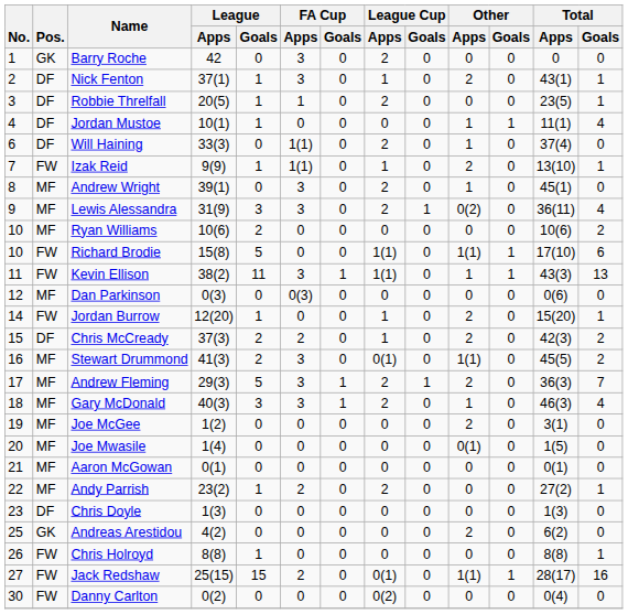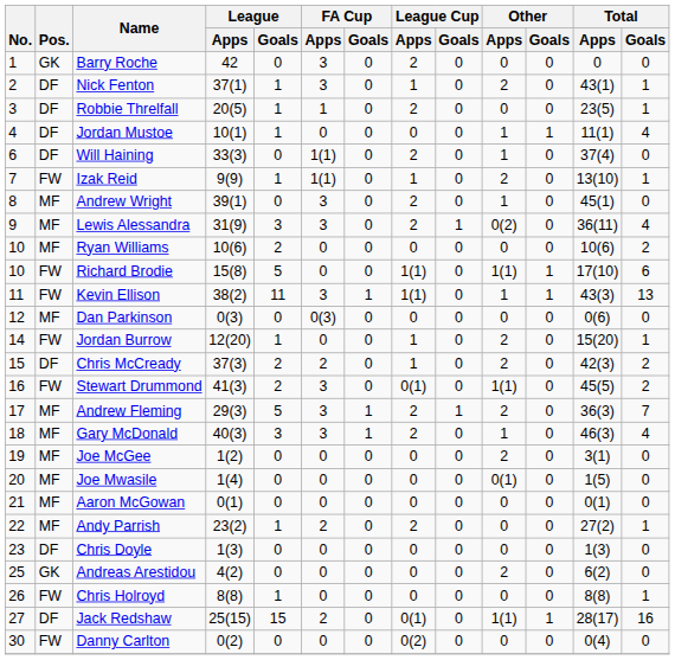 <table class="wikitable" style="text-align:center">
 <tr>
 <th rowspan="2" valign="bottom">No.</th>
 <th rowspan="2" valign="bottom">Pos.</th>
 <th rowspan="2">Name</th>
 <th colspan="2" width="85">League</th>
 <th colspan="2" width="85">FA Cup</th>
 <th colspan="2" width="85">League Cup</th>
 <th colspan="2" width="85">Other</th>
 <th colspan="2" width="85">Total</th>
 </tr>
 <tr>
 <th>Apps</th>
 <th>Goals</th>
 <th>Apps</th>
 <th>Goals</th>
 <th>Apps</th>
 <th>Goals</th>
 <th>Apps</th>
 <th>Goals</th>
 <th>Apps</th>
 <th>Goals</th>
 </tr>
 <tr>
 <td align="left">1</td>
 <td align="left">GK</td>
 <td align="left"> <a href='#'>Barry Roche</a></td>
 <td>42</td>
 <td>0</td>
 <td>3</td>
 <td>0</td>
 <td>2</td>
 <td>0</td>
 <td>0</td>
 <td>0</td>
 <td>0</td>
 <td>0</td>
 </tr>
 <tr>
 <td align="left">2</td>
 <td align="left">DF</td>
 <td align="left"> <a href='#'>Nick Fenton</a></td>
 <td>37(1)</td>
 <td>1</td>
 <td>3</td>
 <td>0</td>
 <td>1</td>
 <td>0</td>
 <td>2</td>
 <td>0</td>
 <td>43(1)</td>
 <td>1</td>
 </tr>
 <tr>
 <td align="left">3</td>
 <td align="left">DF</td>
 <td align="left"> <a href='#'>Robbie Threlfall</a></td>
 <td>20(5)</td>
 <td>1</td>
 <td>1</td>
 <td>0</td>
 <td>2</td>
 <td>0</td>
 <td>0</td>
 <td>0</td>
 <td>23(5)</td>
 <td>1</td>
 </tr>
 <tr>
 <td align="left">4</td>
 <td align="left">DF</td>
 <td align="left"> <a href='#'>Jordan Mustoe</a></td>
 <td>10(1)</td>
 <td>1</td>
 <td>0</td>
 <td>0</td>
 <td>0</td>
 <td>0</td>
 <td>1</td>
 <td>1</td>
 <td>11(1)</td>
 <td>4</td>
 </tr>
 <tr>
 <td align="left">6</td>
 <td align="left">DF</td>
 <td align="left"> <a href='#'>Will Haining</a></td>
 <td>33(3)</td>
 <td>0</td>
 <td>1(1)</td>
 <td>0</td>
 <td>2</td>
 <td>0</td>
 <td>1</td>
 <td>0</td>
 <td>37(4)</td>
 <td>0</td>
 </tr>
 <tr>
 <td align="left">7</td>
 <td align="left">FW</td>
 <td align="left"> <a href='#'>Izak Reid</a></td>
 <td>9(9)</td>
 <td>1</td>
 <td>1(1)</td>
 <td>0</td>
 <td>1</td>
 <td>0</td>
 <td>2</td>
 <td>0</td>
 <td>13(10)</td>
 <td>1</td>
 </tr>
 <tr>
 <td align="left">8</td>
 <td align="left">MF</td>
 <td align="left"> <a href='#'>Andrew Wright</a></td>
 <td>39(1)</td>
 <td>0</td>
 <td>3</td>
 <td>0</td>
 <td>2</td>
 <td>0</td>
 <td>1</td>
 <td>0</td>
 <td>45(1)</td>
 <td>0</td>
 </tr>
 <tr>
 <td align="left">9</td>
 <td align="left">MF</td>
 <td align="left"> <a href='#'>Lewis Alessandra</a></td>
 <td>31(9)</td>
 <td>3</td>
 <td>3</td>
 <td>0</td>
 <td>2</td>
 <td>1</td>
 <td>0(2)</td>
 <td>0</td>
 <td>36(11)</td>
 <td>4</td>
 </tr>
 <tr>
 <td align="left">10</td>
 <td align="left">MF</td>
 <td align="left"> <a href='#'>Ryan Williams</a></td>
 <td>10(6)</td>
 <td>2</td>
 <td>0</td>
 <td>0</td>
 <td>0</td>
 <td>0</td>
 <td>0</td>
 <td>0</td>
 <td>10(6)</td>
 <td>2</td>
 </tr>
 <tr>
 <td align="left">10</td>
 <td align="left">FW</td>
 <td align="left"> <a href='#'>Richard Brodie</a></td>
 <td>15(8)</td>
 <td>5</td>
 <td>0</td>
 <td>0</td>
 <td>1(1)</td>
 <td>0</td>
 <td>1(1)</td>
 <td>1</td>
 <td>17(10)</td>
 <td>6</td>
 </tr>
 <tr>
 <td align="left">11</td>
 <td align="left">FW</td>
 <td align="left"> <a href='#'>Kevin Ellison</a></td>
 <td>38(2)</td>
 <td>11</td>
 <td>3</td>
 <td>1</td>
 <td>1(1)</td>
 <td>0</td>
 <td>1</td>
 <td>1</td>
 <td>43(3)</td>
 <td>13</td>
 </tr>
 <tr>
 <td align="left">12</td>
 <td align="left">MF</td>
 <td align="left"> <a href='#'>Dan Parkinson</a></td>
 <td>0(3)</td>
 <td>0</td>
 <td>0(3)</td>
 <td>0</td>
 <td>0</td>
 <td>0</td>
 <td>0</td>
 <td>0</td>
 <td>0(6)</td>
 <td>0</td>
 </tr>
 <tr>
 <td align="left">14</td>
 <td align="left">FW</td>
 <td align="left"> <a href='#'>Jordan Burrow</a></td>
 <td>12(20)</td>
 <td>1</td>
 <td>0</td>
 <td>0</td>
 <td>1</td>
 <td>0</td>
 <td>2</td>
 <td>0</td>
 <td>15(20)</td>
 <td>1</td>
 </tr>
 <tr>
 <td align="left">15</td>
 <td align="left">DF</td>
 <td align="left"> <a href='#'>Chris McCready</a></td>
 <td>37(3)</td>
 <td>2</td>
 <td>2</td>
 <td>0</td>
 <td>1</td>
 <td>0</td>
 <td>2</td>
 <td>0</td>
 <td>42(3)</td>
 <td>2</td>
 </tr>
 <tr>
 <td align="left">16</td>
-<td align="left">MF</td>
+<td align="left">FW</td>
 <td align="left"> <a href='#'>Stewart Drummond</a></td>
 <td>41(3)</td>
 <td>2</td>
 <td>3</td>
 <td>0</td>
 <td>0(1)</td>
 <td>0</td>
 <td>1(1)</td>
 <td>0</td>
 <td>45(5)</td>
 <td>2</td>
 </tr>
 <tr>
 <td align="left">17</td>
 <td align="left">MF</td>
 <td align="left"> <a href='#'>Andrew Fleming</a></td>
 <td>29(3)</td>
 <td>5</td>
 <td>3</td>
 <td>1</td>
 <td>2</td>
 <td>1</td>
 <td>2</td>
 <td>0</td>
 <td>36(3)</td>
 <td>7</td>
 </tr>
 <tr>
 <td align="left">18</td>
 <td align="left">MF</td>
 <td align="left"> <a href='#'>Gary McDonald</a></td>
 <td>40(3)</td>
 <td>3</td>
 <td>3</td>
 <td>1</td>
 <td>2</td>
 <td>0</td>
 <td>1</td>
 <td>0</td>
 <td>46(3)</td>
 <td>4</td>
 </tr>
 <tr>
 <td align="left">19</td>
 <td align="left">MF</td>
 <td align="left"> <a href='#'>Joe McGee</a></td>
 <td>1(2)</td>
 <td>0</td>
 <td>0</td>
 <td>0</td>
 <td>0</td>
 <td>0</td>
 <td>2</td>
 <td>0</td>
 <td>3(1)</td>
 <td>0</td>
 </tr>
 <tr>
 <td align="left">20</td>
 <td align="left">MF</td>
 <td align="left"> <a href='#'>Joe Mwasile</a></td>
 <td>1(4)</td>
 <td>0</td>
 <td>0</td>
 <td>0</td>
 <td>0</td>
 <td>0</td>
 <td>0(1)</td>
 <td>0</td>
 <td>1(5)</td>
 <td>0</td>
 </tr>
 <tr>
 <td align="left">21</td>
 <td align="left">MF</td>
 <td align="left"> <a href='#'>Aaron McGowan</a></td>
 <td>0(1)</td>
 <td>0</td>
 <td>0</td>
 <td>0</td>
 <td>0</td>
 <td>0</td>
 <td>0</td>
 <td>0</td>
 <td>0(1)</td>
 <td>0</td>
 </tr>
 <tr>
 <td align="left">22</td>
 <td align="left">MF</td>
 <td align="left"> <a href='#'>Andy Parrish</a></td>
 <td>23(2)</td>
 <td>1</td>
 <td>2</td>
 <td>0</td>
 <td>2</td>
 <td>0</td>
 <td>0</td>
 <td>0</td>
 <td>27(2)</td>
 <td>1</td>
 </tr>
 <tr>
 <td align="left">23</td>
 <td align="left">DF</td>
 <td align="left"> <a href='#'>Chris Doyle</a></td>
 <td>1(3)</td>
 <td>0</td>
 <td>0</td>
 <td>0</td>
 <td>0</td>
 <td>0</td>
 <td>0</td>
 <td>0</td>
 <td>1(3)</td>
 <td>0</td>
 </tr>
 <tr>
 <td align="left">25</td>
 <td align="left">GK</td>
 <td align="left"> <a href='#'>Andreas Arestidou</a></td>
 <td>4(2)</td>
 <td>0</td>
 <td>0</td>
 <td>0</td>
 <td>0</td>
 <td>0</td>
 <td>2</td>
 <td>0</td>
 <td>6(2)</td>
 <td>0</td>
 </tr>
 <tr>
 <td align="left">26</td>
 <td align="left">FW</td>
 <td align="left"> <a href='#'>Chris Holroyd</a></td>
 <td>8(8)</td>
 <td>1</td>
 <td>0</td>
 <td>0</td>
 <td>0</td>
 <td>0</td>
 <td>0</td>
 <td>0</td>
 <td>8(8)</td>
 <td>1</td>
 </tr>
 <tr>
 <td align="left">27</td>
-<td align="left">FW</td>
+<td align="left">DF</td>
 <td align="left"> <a href='#'>Jack Redshaw</a></td>
 <td>25(15)</td>
 <td>15</td>
 <td>2</td>
 <td>0</td>
 <td>0(1)</td>
 <td>0</td>
 <td>1(1)</td>
 <td>1</td>
 <td>28(17)</td>
 <td>16</td>
 </tr>
 <tr>
 <td align="left">30</td>
 <td align="left">FW</td>
 <td align="left"> <a href='#'>Danny Carlton</a></td>
 <td>0(2)</td>
 <td>0</td>
 <td>0</td>
 <td>0</td>
 <td>0(2)</td>
 <td>0</td>
 <td>0</td>
 <td>0</td>
 <td>0(4)</td>
 <td>0</td>
 </tr>
 <tr>
 </tr>
 </table>
